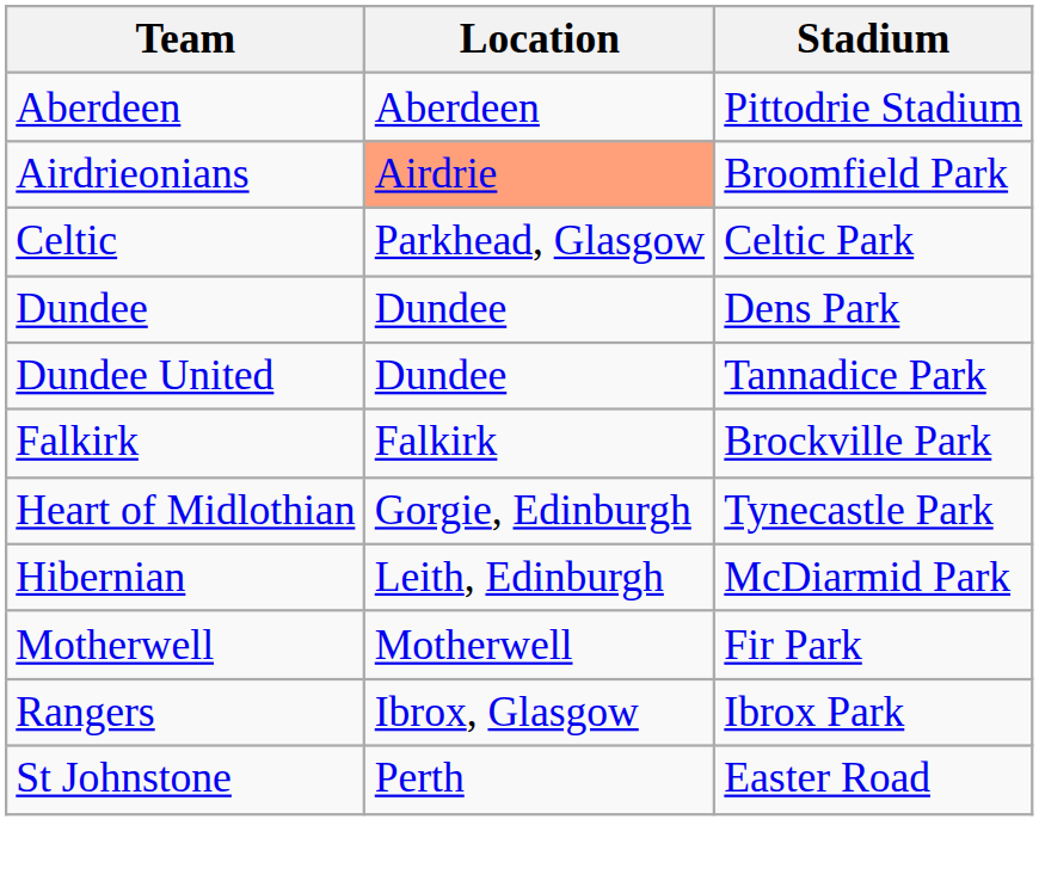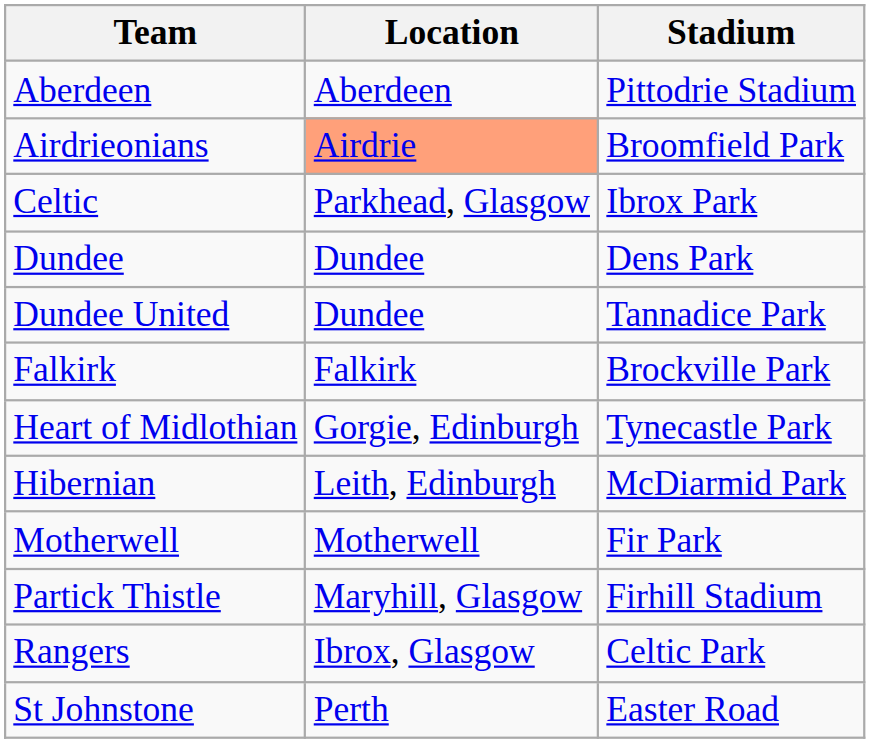 <table class="wikitable sortable">
 <tr>
 <th>Team</th>
 <th>Location</th>
 <th>Stadium</th>
 </tr>
 <tr>
 <td><a href='#'>Aberdeen</a></td>
 <td><a href='#'>Aberdeen</a></td>
 <td><a href='#'>Pittodrie Stadium</a></td>
 </tr>
 <tr>
 <td><a href='#'>Airdrieonians</a></td>
 <td style="background: lightsalmon;"><a href='#'>Airdrie</a></td>
 <td><a href='#'>Broomfield Park</a></td>
 </tr>
 <tr>
 <td><a href='#'>Celtic</a></td>
 <td><a href='#'>Parkhead</a>, <a href='#'>Glasgow</a></td>
-<td><a href='#'>Celtic Park</a></td>
+<td><a href='#'>Ibrox Park</a></td>
 </tr>
 <tr>
 <td><a href='#'>Dundee</a></td>
 <td><a href='#'>Dundee</a></td>
 <td><a href='#'>Dens Park</a></td>
 </tr>
 <tr>
 <td><a href='#'>Dundee United</a></td>
 <td><a href='#'>Dundee</a></td>
 <td><a href='#'>Tannadice Park</a></td>
 </tr>
 <tr>
 <td><a href='#'>Falkirk</a></td>
 <td><a href='#'>Falkirk</a></td>
 <td><a href='#'>Brockville Park</a></td>
 </tr>
 <tr>
 <td><a href='#'>Heart of Midlothian</a></td>
 <td><a href='#'>Gorgie</a>, <a href='#'>Edinburgh</a></td>
 <td><a href='#'>Tynecastle Park</a></td>
 </tr>
 <tr>
 <td><a href='#'>Hibernian</a></td>
 <td><a href='#'>Leith</a>, <a href='#'>Edinburgh</a></td>
 <td><a href='#'>McDiarmid Park</a></td>
 </tr>
 <tr>
 <td><a href='#'>Motherwell</a></td>
 <td><a href='#'>Motherwell</a></td>
 <td><a href='#'>Fir Park</a></td>
 </tr>
 <tr>
+<td><a href='#'>Partick Thistle</a></td>
+<td><a href='#'>Maryhill</a>, <a href='#'>Glasgow</a></td>
+<td><a href='#'>Firhill Stadium</a></td>
+</tr>
+<tr>
 <td><a href='#'>Rangers</a></td>
 <td><a href='#'>Ibrox</a>, <a href='#'>Glasgow</a></td>
-<td><a href='#'>Ibrox Park</a></td>
+<td><a href='#'>Celtic Park</a></td>
 </tr>
 <tr>
 <td><a href='#'>St Johnstone</a></td>
 <td><a href='#'>Perth</a></td>
 <td><a href='#'>Easter Road</a></td>
 </tr>
 </table>
